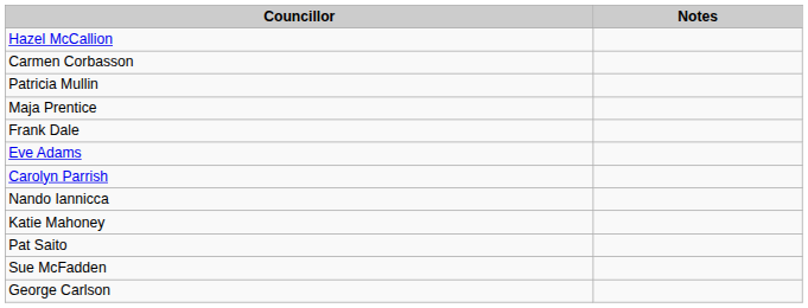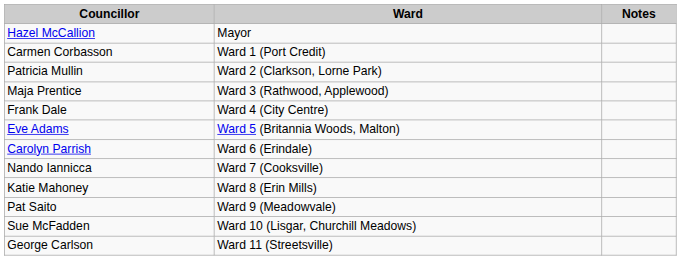 <table class="wikitable" width=70%>
 <tr>
 <th style="background:#cccccc;"><strong>Councillor</strong></th>
+<th style="background:#cccccc;"><strong>Ward</strong></th>
 <th style="background:#cccccc;"><strong>Notes</strong></th>
 </tr>
 <tr>
 <td><a href='#'>Hazel McCallion</a></td>
+<td>Mayor</td>
 <td></td>
 </tr>
 <tr>
 <td>Carmen Corbasson</td>
+<td>Ward 1 (Port Credit)</td>
 <td></td>
 </tr>
 <tr>
 <td>Patricia Mullin</td>
+<td>Ward 2 (Clarkson, Lorne Park)</td>
 <td></td>
 </tr>
 <tr>
 <td>Maja Prentice</td>
+<td>Ward 3 (Rathwood, Applewood)</td>
 <td></td>
 </tr>
 <tr>
 <td>Frank Dale</td>
+<td>Ward 4 (City Centre)</td>
 <td></td>
 </tr>
 <tr>
 <td><a href='#'>Eve Adams</a></td>
+<td><a href='#'>Ward 5</a> (Britannia Woods, Malton)</td>
 <td></td>
 </tr>
 <tr>
 <td><a href='#'>Carolyn Parrish</a></td>
+<td>Ward 6 (Erindale)</td>
 <td></td>
 </tr>
 <tr>
 <td>Nando Iannicca</td>
+<td>Ward 7 (Cooksville)</td>
 <td></td>
 </tr>
 <tr>
 <td>Katie Mahoney</td>
+<td>Ward 8 (Erin Mills)</td>
 <td></td>
 </tr>
 <tr>
 <td>Pat Saito</td>
+<td>Ward 9 (Meadowvale)</td>
 <td></td>
 </tr>
 <tr>
 <td>Sue McFadden</td>
+<td>Ward 10 (Lisgar, Churchill Meadows)</td>
 <td></td>
 </tr>
 <tr>
 <td>George Carlson</td>
+<td>Ward 11 (Streetsville)</td>
 <td></td>
 </tr>
 </table>
